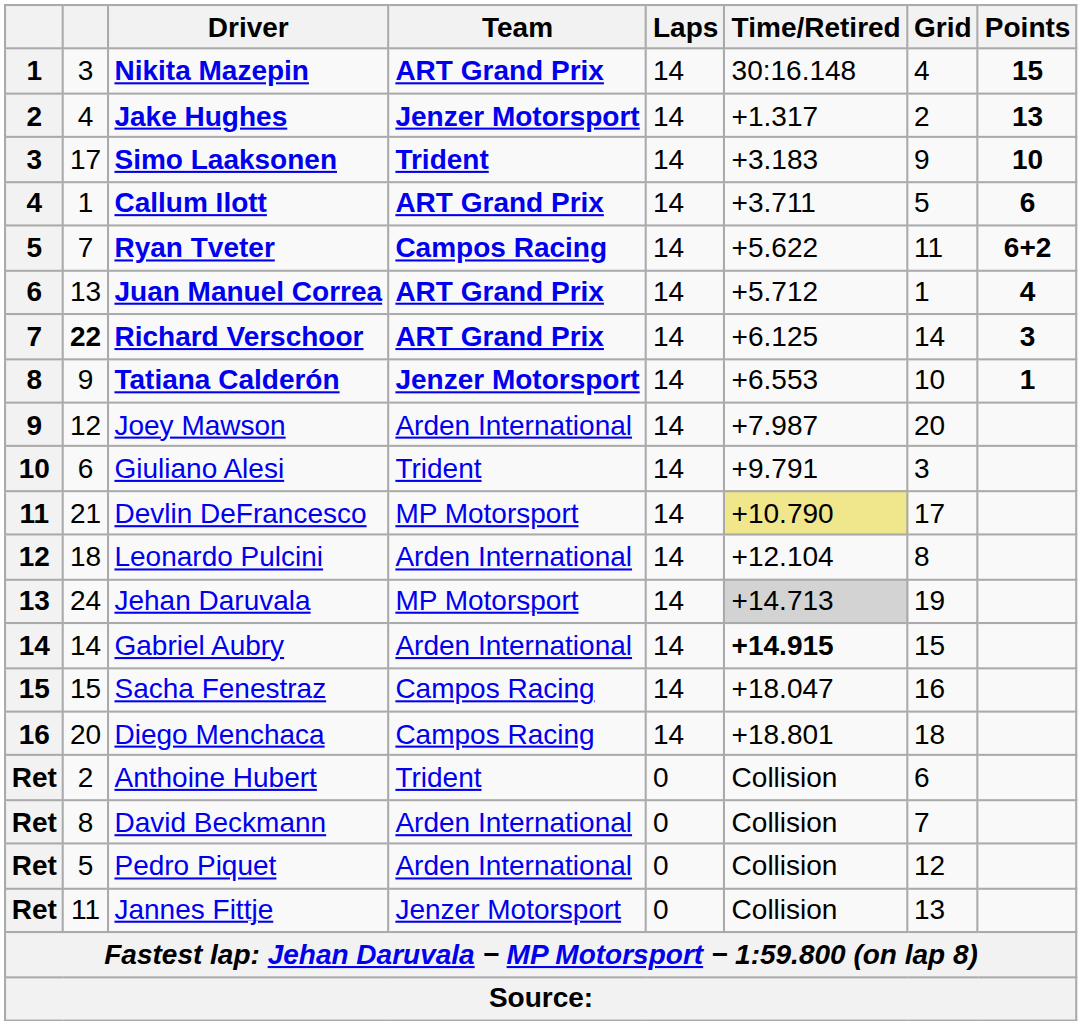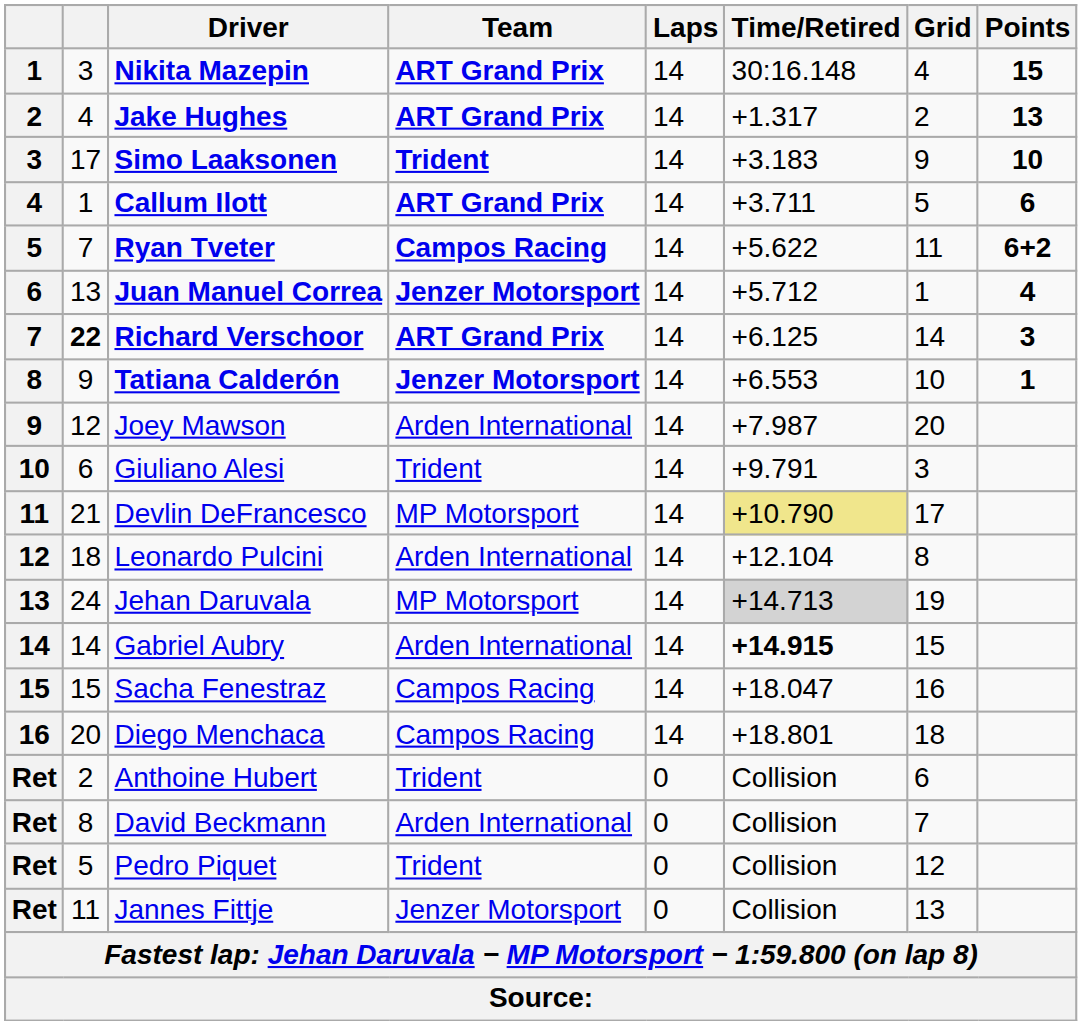 <table class="wikitable" style="font-size:85%">
 <tr>
 <th></th>
 <th></th>
 <th>Driver</th>
 <th>Team</th>
 <th>Laps</th>
 <th>Time/Retired</th>
 <th>Grid</th>
 <th>Points</th>
 </tr>
 <tr>
 <th>1</th>
 <td align="center">3</td>
 <td><strong> <a href='#'>Nikita Mazepin</a></strong></td>
 <td><strong><a href='#'>ART Grand Prix</a></strong></td>
 <td>14</td>
 <td>30:16.148</td>
 <td>4</td>
 <td align="center"><strong>15</strong></td>
 </tr>
 <tr>
 <th>2</th>
 <td align="center">4</td>
 <td><strong> <a href='#'>Jake Hughes</a></strong></td>
-<td><strong><a href='#'>Jenzer Motorsport</a></strong></td>
+<td><strong><a href='#'>ART Grand Prix</a></strong></td>
 <td>14</td>
 <td>+1.317</td>
 <td>2</td>
 <td align="center"><strong>13</strong></td>
 </tr>
 <tr>
 <th>3</th>
 <td align="center">17</td>
 <td><strong> <a href='#'>Simo Laaksonen</a></strong></td>
 <td><strong><a href='#'>Trident</a></strong></td>
 <td>14</td>
 <td>+3.183</td>
 <td>9</td>
 <td align="center"><strong>10</strong></td>
 </tr>
 <tr>
 <th>4</th>
 <td align="center">1</td>
 <td><strong> <a href='#'>Callum Ilott</a></strong></td>
 <td><strong><a href='#'>ART Grand Prix</a></strong></td>
 <td>14</td>
 <td>+3.711</td>
 <td>5</td>
 <td align="center"><strong>6</strong></td>
 </tr>
 <tr>
 <th>5</th>
 <td align="center">7</td>
 <td><strong> <a href='#'>Ryan Tveter</a></strong></td>
 <td><strong><a href='#'>Campos Racing</a></strong></td>
 <td>14</td>
 <td>+5.622</td>
 <td>11</td>
 <td align="center"><strong>6+2</strong></td>
 </tr>
 <tr>
 <th>6</th>
 <td align="center">13</td>
 <td><strong> <a href='#'>Juan Manuel Correa</a></strong></td>
-<td><strong><a href='#'>ART Grand Prix</a></strong></td>
+<td><strong><a href='#'>Jenzer Motorsport</a></strong></td>
 <td>14</td>
 <td>+5.712</td>
 <td>1</td>
 <td align="center"><strong>4</strong></td>
 </tr>
 <tr>
 <th>7</th>
 <td align="center"><strong>22</strong></td>
 <td><strong> <a href='#'>Richard Verschoor</a></strong></td>
 <td><strong><a href='#'>ART Grand Prix</a></strong></td>
 <td>14</td>
 <td>+6.125</td>
 <td>14</td>
 <td align="center"><strong>3</strong></td>
 </tr>
 <tr>
 <th>8</th>
 <td align="center">9</td>
 <td><strong> <a href='#'>Tatiana Calderón</a></strong></td>
 <td><strong><a href='#'>Jenzer Motorsport</a></strong></td>
 <td>14</td>
 <td>+6.553</td>
 <td>10</td>
 <td align="center"><strong>1</strong></td>
 </tr>
 <tr>
 <th>9</th>
 <td align="center">12</td>
 <td> <a href='#'>Joey Mawson</a></td>
 <td><a href='#'>Arden International</a></td>
 <td>14</td>
 <td>+7.987</td>
 <td>20</td>
 <td></td>
 </tr>
 <tr>
 <th>10</th>
 <td align="center">6</td>
 <td> <a href='#'>Giuliano Alesi</a></td>
 <td><a href='#'>Trident</a></td>
 <td>14</td>
 <td>+9.791</td>
 <td>3</td>
 <td></td>
 </tr>
 <tr>
 <th>11</th>
 <td align="center">21</td>
 <td> <a href='#'>Devlin DeFrancesco</a></td>
 <td><a href='#'>MP Motorsport</a></td>
 <td>14</td>
 <td style="background: khaki;">+10.790</td>
 <td>17</td>
 <td></td>
 </tr>
 <tr>
 <th>12</th>
 <td align="center">18</td>
 <td> <a href='#'>Leonardo Pulcini</a></td>
 <td><a href='#'>Arden International</a></td>
 <td>14</td>
 <td>+12.104</td>
 <td>8</td>
 <td></td>
 </tr>
 <tr>
 <th>13</th>
 <td align="center">24</td>
 <td> <a href='#'>Jehan Daruvala</a></td>
 <td><a href='#'>MP Motorsport</a></td>
 <td>14</td>
 <td style="background: lightgrey;">+14.713</td>
 <td>19</td>
 <td></td>
 </tr>
 <tr>
 <th>14</th>
 <td align="center">14</td>
 <td> <a href='#'>Gabriel Aubry</a></td>
 <td><a href='#'>Arden International</a></td>
 <td>14</td>
 <td><strong>+14.915</strong></td>
 <td>15</td>
 <td></td>
 </tr>
 <tr>
 <th>15</th>
 <td align="center">15</td>
 <td> <a href='#'>Sacha Fenestraz</a></td>
 <td><a href='#'>Campos Racing</a></td>
 <td>14</td>
 <td>+18.047</td>
 <td>16</td>
 <td></td>
 </tr>
 <tr>
 <th>16</th>
 <td align="center">20</td>
 <td> <a href='#'>Diego Menchaca</a></td>
 <td><a href='#'>Campos Racing</a></td>
 <td>14</td>
 <td>+18.801</td>
 <td>18</td>
 <td></td>
 </tr>
 <tr>
 <th>Ret</th>
 <td align="center">2</td>
 <td> <a href='#'>Anthoine Hubert</a></td>
 <td><a href='#'>Trident</a></td>
 <td>0</td>
 <td>Collision</td>
 <td>6</td>
 <td></td>
 </tr>
 <tr>
 <th>Ret</th>
 <td align="center">8</td>
 <td> <a href='#'>David Beckmann</a></td>
 <td><a href='#'>Arden International</a></td>
 <td>0</td>
 <td>Collision</td>
 <td>7</td>
 <td></td>
 </tr>
 <tr>
 <th>Ret</th>
 <td align="center">5</td>
 <td> <a href='#'>Pedro Piquet</a></td>
-<td><a href='#'>Arden International</a></td>
+<td><a href='#'>Trident</a></td>
 <td>0</td>
 <td>Collision</td>
 <td>12</td>
 <td></td>
 </tr>
 <tr>
 <th>Ret</th>
 <td align="center">11</td>
 <td> <a href='#'>Jannes Fittje</a></td>
 <td><a href='#'>Jenzer Motorsport</a></td>
 <td>0</td>
 <td>Collision</td>
 <td>13</td>
 <td></td>
 </tr>
 <tr>
 <th colspan="8"><em>Fastest lap: <strong><a href='#'>Jehan Daruvala</a> − <a href='#'>MP Motorsport</a> − 1:59.800 (on lap 8)<strong><em></th>
 </tr>
 <tr>
 <th colspan="8">Source:</th>
 </tr>
 </table>
